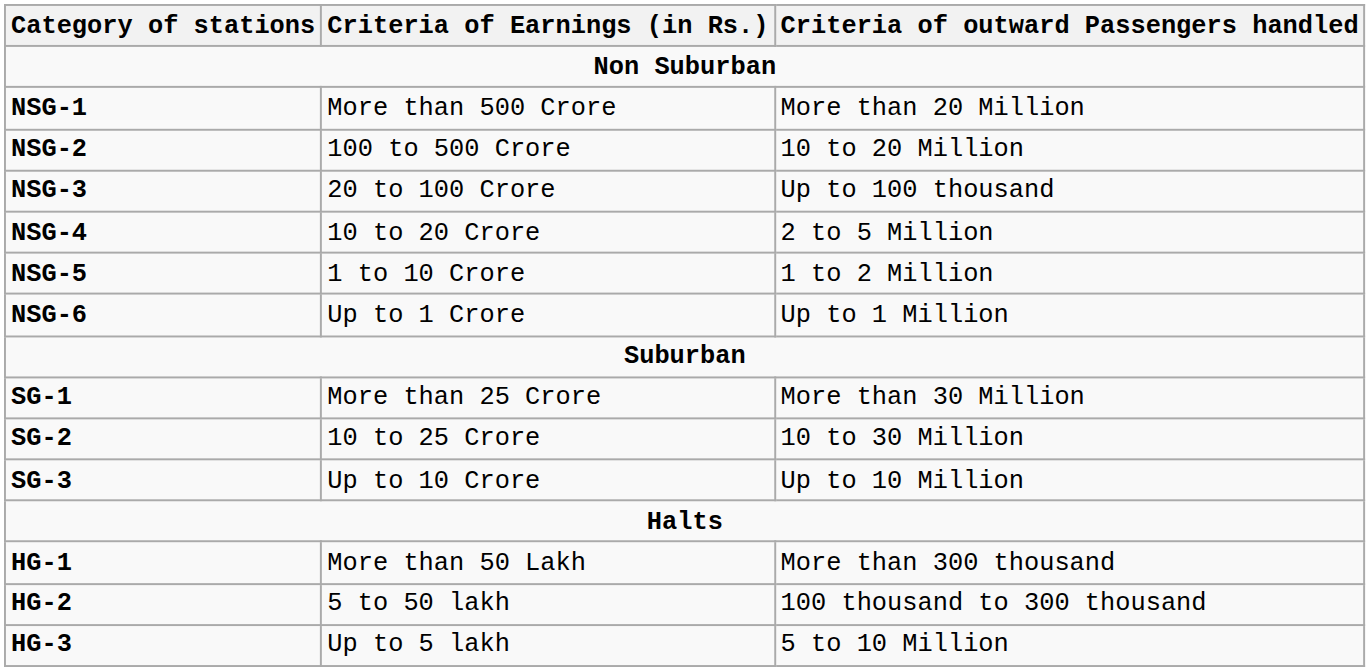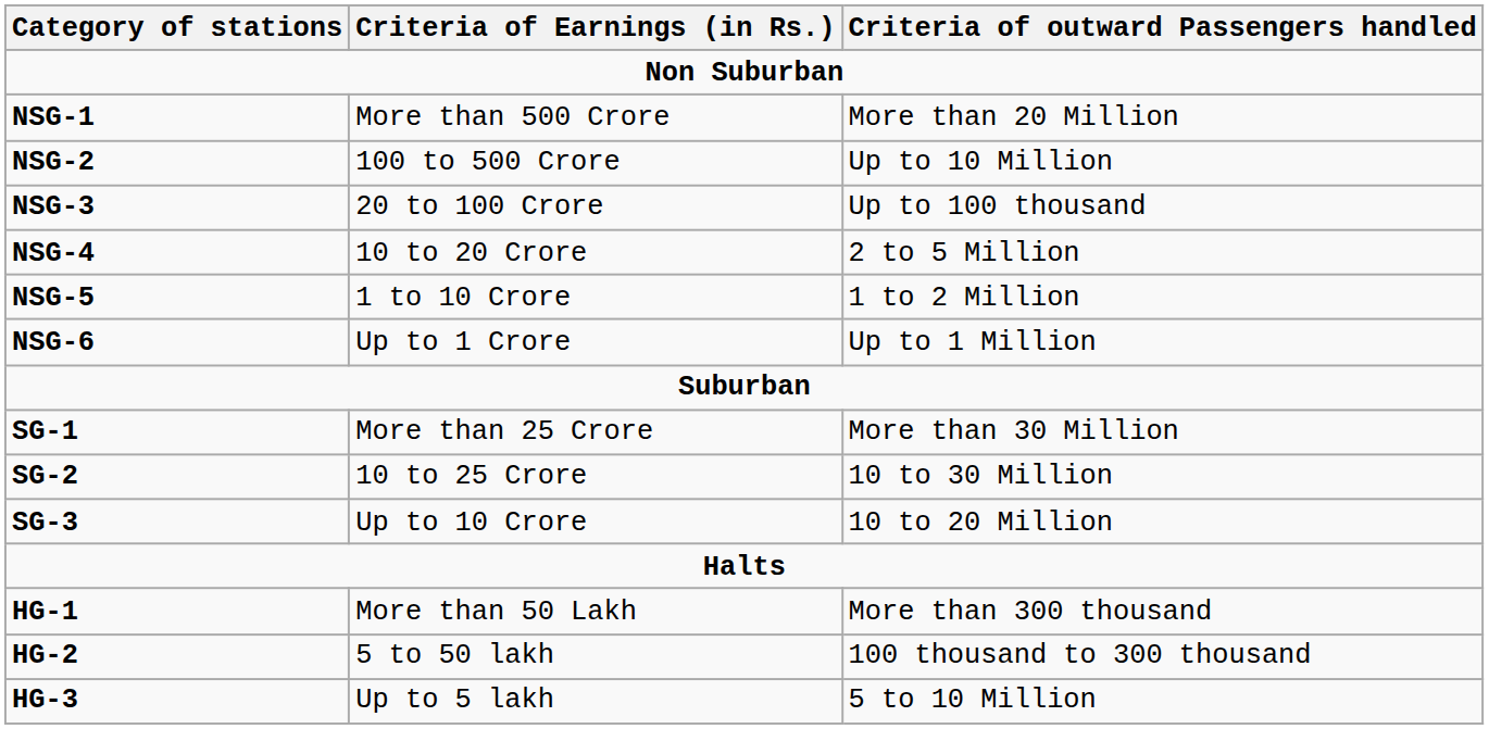 <table class="wikitable">
 <tr>
 <th>Category of stations</th>
 <th>Criteria of Earnings (in Rs.)</th>
 <th>Criteria of outward Passengers handled</th>
 </tr>
 <tr>
 <td colspan="3" style="text-align:center;"><strong>Non Suburban</strong></td>
 </tr>
 <tr>
 <td><strong>NSG-1</strong></td>
 <td>More than 500 Crore</td>
 <td>More than 20 Million</td>
 </tr>
 <tr>
 <td><strong>NSG-2</strong></td>
 <td>100 to 500 Crore</td>
-<td>10 to 20 Million</td>
+<td>Up to 10 Million</td>
 </tr>
 <tr>
 <td><strong>NSG-3</strong></td>
 <td>20 to 100 Crore</td>
 <td>Up to 100 thousand</td>
 </tr>
 <tr>
 <td><strong>NSG-4</strong></td>
 <td>10 to 20 Crore</td>
 <td>2 to 5 Million</td>
 </tr>
 <tr>
 <td><strong>NSG-5</strong></td>
 <td>1 to 10 Crore</td>
 <td>1 to 2 Million</td>
 </tr>
 <tr>
 <td><strong>NSG-6</strong></td>
 <td>Up to 1 Crore</td>
 <td>Up to 1 Million</td>
 </tr>
 <tr>
 <td colspan="3" style="text-align:center;"><strong>Suburban</strong></td>
 </tr>
 <tr>
 <td><strong>SG-1</strong></td>
 <td>More than 25 Crore</td>
 <td>More than 30 Million</td>
 </tr>
 <tr>
 <td><strong>SG-2</strong></td>
 <td>10 to 25 Crore</td>
 <td>10 to 30 Million</td>
 </tr>
 <tr>
 <td><strong>SG-3</strong></td>
 <td>Up to 10 Crore</td>
-<td>Up to 10 Million</td>
+<td>10 to 20 Million</td>
 </tr>
 <tr>
 <td colspan="3" style="text-align:center;"><strong>Halts</strong></td>
 </tr>
 <tr>
 <td><strong>HG-1</strong></td>
 <td>More than 50 Lakh</td>
 <td>More than 300 thousand</td>
 </tr>
 <tr>
 <td><strong>HG-2</strong></td>
 <td>5 to 50 lakh</td>
 <td>100 thousand to 300 thousand</td>
 </tr>
 <tr>
 <td><strong>HG-3</strong></td>
 <td>Up to 5 lakh</td>
 <td>5 to 10 Million</td>
 </tr>
 </table>
